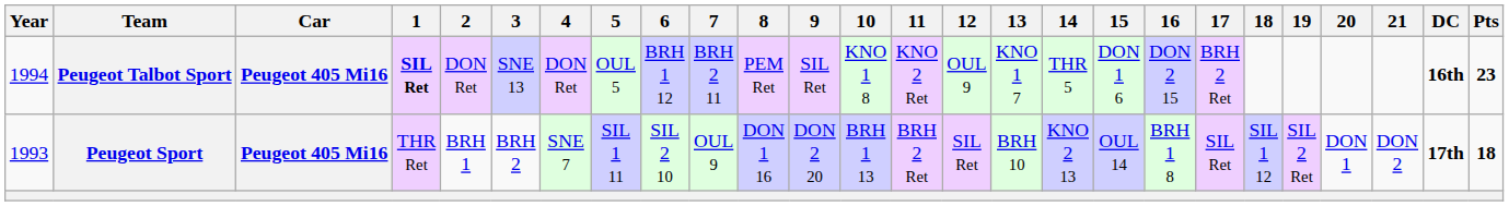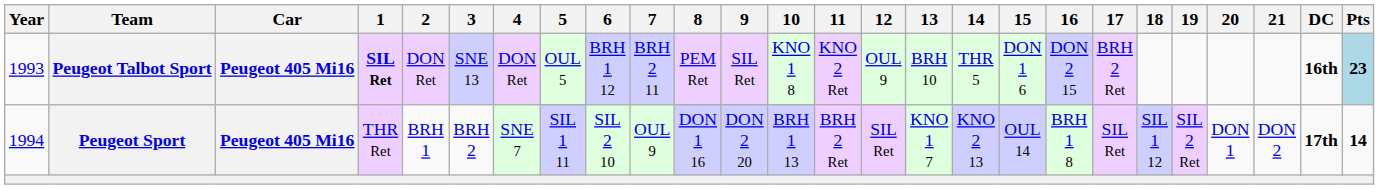 <table class="wikitable" style="text-align:center; font-size:85%">
 <tr>
 <th>Year</th>
 <th>Team</th>
 <th>Car</th>
 <th>1</th>
 <th>2</th>
 <th>3</th>
 <th>4</th>
 <th>5</th>
 <th>6</th>
 <th>7</th>
 <th>8</th>
 <th>9</th>
 <th>10</th>
 <th>11</th>
 <th>12</th>
 <th>13</th>
 <th>14</th>
 <th>15</th>
 <th>16</th>
 <th>17</th>
 <th>18</th>
 <th>19</th>
 <th>20</th>
 <th>21</th>
 <th>DC</th>
 <th>Pts</th>
 </tr>
 <tr>
-<td><a href='#'>1994</a></td>
+<td><a href='#'>1993</a></td>
 <th nowrap><a href='#'>Peugeot Talbot Sport</a></th>
 <th nowrap><a href='#'>Peugeot 405 Mi16</a></th>
 <td style="background:#EFCFFF;"><strong><a href='#'>SIL</a><br><small>Ret</small></strong></td>
 <td style="background:#EFCFFF;"><a href='#'>DON</a><br><small>Ret</small></td>
 <td style="background:#CFCFFF;"><a href='#'>SNE</a><br><small>13</small></td>
 <td style="background:#EFCFFF;"><a href='#'>DON</a><br><small>Ret</small></td>
 <td style="background:#DFFFDF;"><a href='#'>OUL</a><br><small>5</small></td>
 <td style="background:#CFCFFF;"><a href='#'>BRH<br>1</a><br><small>12</small></td>
 <td style="background:#CFCFFF;"><a href='#'>BRH<br>2</a><br><small>11</small></td>
 <td style="background:#EFCFFF;"><a href='#'>PEM</a><br><small>Ret</small></td>
 <td style="background:#EFCFFF;"><a href='#'>SIL</a><br><small>Ret</small></td>
 <td style="background:#DFFFDF;"><a href='#'>KNO<br>1</a><br><small>8</small></td>
 <td style="background:#EFCFFF;"><a href='#'>KNO<br>2</a><br><small>Ret</small></td>
 <td style="background:#DFFFDF;"><a href='#'>OUL</a><br><small>9</small></td>
-<td style="background:#DFFFDF;"><a href='#'>KNO<br>1</a><br><small>7</small></td>
+<td style="background:#DFFFDF;"><a href='#'>BRH</a><br><small>10</small></td>
 <td style="background:#DFFFDF;"><a href='#'>THR</a><br><small>5</small></td>
 <td style="background:#DFFFDF;"><a href='#'>DON<br>1</a><br><small>6</small></td>
 <td style="background:#CFCFFF;"><a href='#'>DON<br>2</a><br><small>15</small></td>
 <td style="background:#EFCFFF;"><a href='#'>BRH<br>2</a><br><small>Ret</small></td>
 <td></td>
 <td></td>
 <td></td>
 <td></td>
 <td><strong>16th</strong></td>
-<td><strong>23</strong></td>
+<td style="background: lightblue;"><strong>23</strong></td>
 </tr>
 <tr>
-<td><a href='#'>1993</a></td>
+<td><a href='#'>1994</a></td>
 <th nowrap><a href='#'>Peugeot Sport</a></th>
 <th nowrap><a href='#'>Peugeot 405 Mi16</a></th>
 <td style="background:#EFCFFF;"><a href='#'>THR</a><br><small>Ret</small></td>
 <td><a href='#'>BRH<br>1</a><br><small></small></td>
 <td><a href='#'>BRH<br>2</a><br><small></small></td>
 <td style="background:#DFFFDF;"><a href='#'>SNE</a><br><small>7</small></td>
 <td style="background:#CFCFFF;"><a href='#'>SIL<br>1</a><br><small>11</small></td>
 <td style="background:#DFFFDF;"><a href='#'>SIL<br>2</a><br><small>10</small></td>
 <td style="background:#DFFFDF;"><a href='#'>OUL</a><br><small>9</small></td>
 <td style="background:#CFCFFF;"><a href='#'>DON<br>1</a><br><small>16</small></td>
 <td style="background:#CFCFFF;"><a href='#'>DON<br>2</a><br><small>20</small></td>
 <td style="background:#CFCFFF;"><a href='#'>BRH<br>1</a><br><small>13</small></td>
 <td style="background:#EFCFFF;"><a href='#'>BRH<br>2</a><br><small>Ret</small></td>
 <td style="background:#EFCFFF;"><a href='#'>SIL</a><br><small>Ret</small></td>
-<td style="background:#DFFFDF;"><a href='#'>BRH</a><br><small>10</small></td>
+<td style="background:#DFFFDF;"><a href='#'>KNO<br>1</a><br><small>7</small></td>
 <td style="background:#CFCFFF;"><a href='#'>KNO<br>2</a><br><small>13</small></td>
 <td style="background:#CFCFFF;"><a href='#'>OUL</a><br><small>14</small></td>
 <td style="background:#DFFFDF;"><a href='#'>BRH<br>1</a><br><small>8</small></td>
 <td style="background:#EFCFFF;"><a href='#'>SIL</a><br><small>Ret</small></td>
 <td style="background:#CFCFFF;"><a href='#'>SIL<br>1</a><br><small>12</small></td>
 <td style="background:#EFCFFF;"><a href='#'>SIL<br>2</a><br><small>Ret</small></td>
 <td><a href='#'>DON<br>1</a><br><small></small></td>
 <td><a href='#'>DON<br>2</a><br><small></small></td>
 <td><strong>17th</strong></td>
-<td><strong>18</strong></td>
+<td><strong>14</strong></td>
 </tr>
 <tr>
 <th colspan="26"></th>
 </tr>
 </table>
